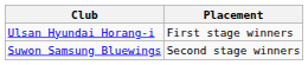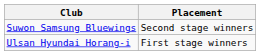 <table class="wikitable">
 <tr>
 <th>Club</th>
 <th>Placement</th>
 </tr>
 <tr>
+<td><a href='#'>Suwon Samsung Bluewings</a></td>
+<td>Second stage winners</td>
+</tr>
+<tr>
 <td><a href='#'>Ulsan Hyundai Horang-i</a></td>
 <td>First stage winners</td>
 </tr>
-<tr>
-<td><a href='#'>Suwon Samsung Bluewings</a></td>
-<td>Second stage winners</td>
-</tr>
 </table>
